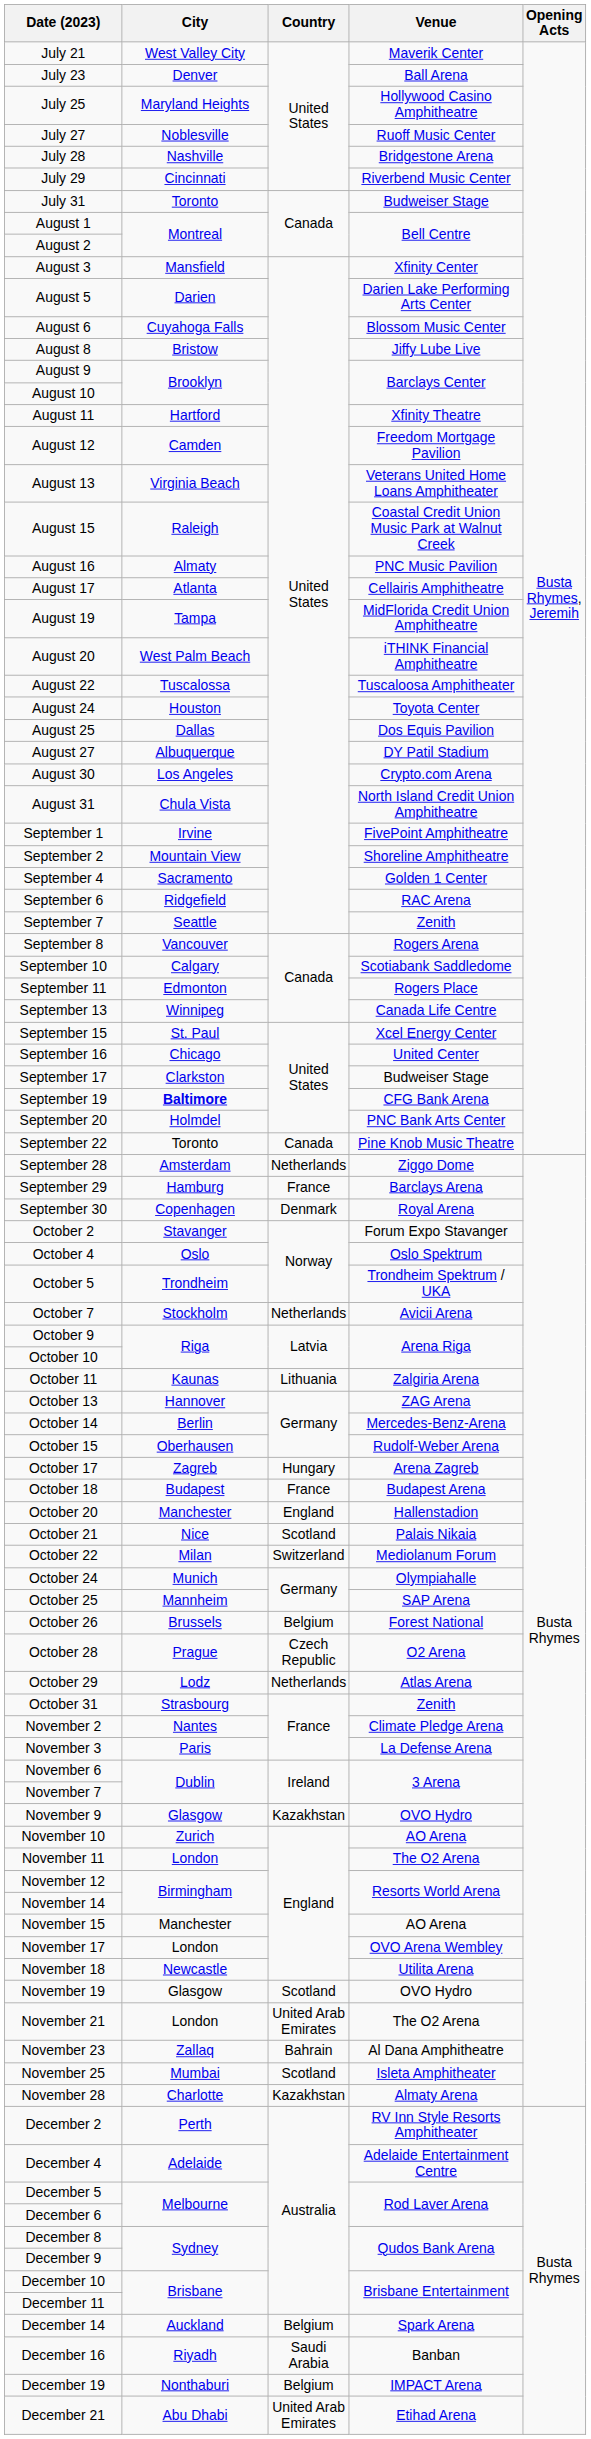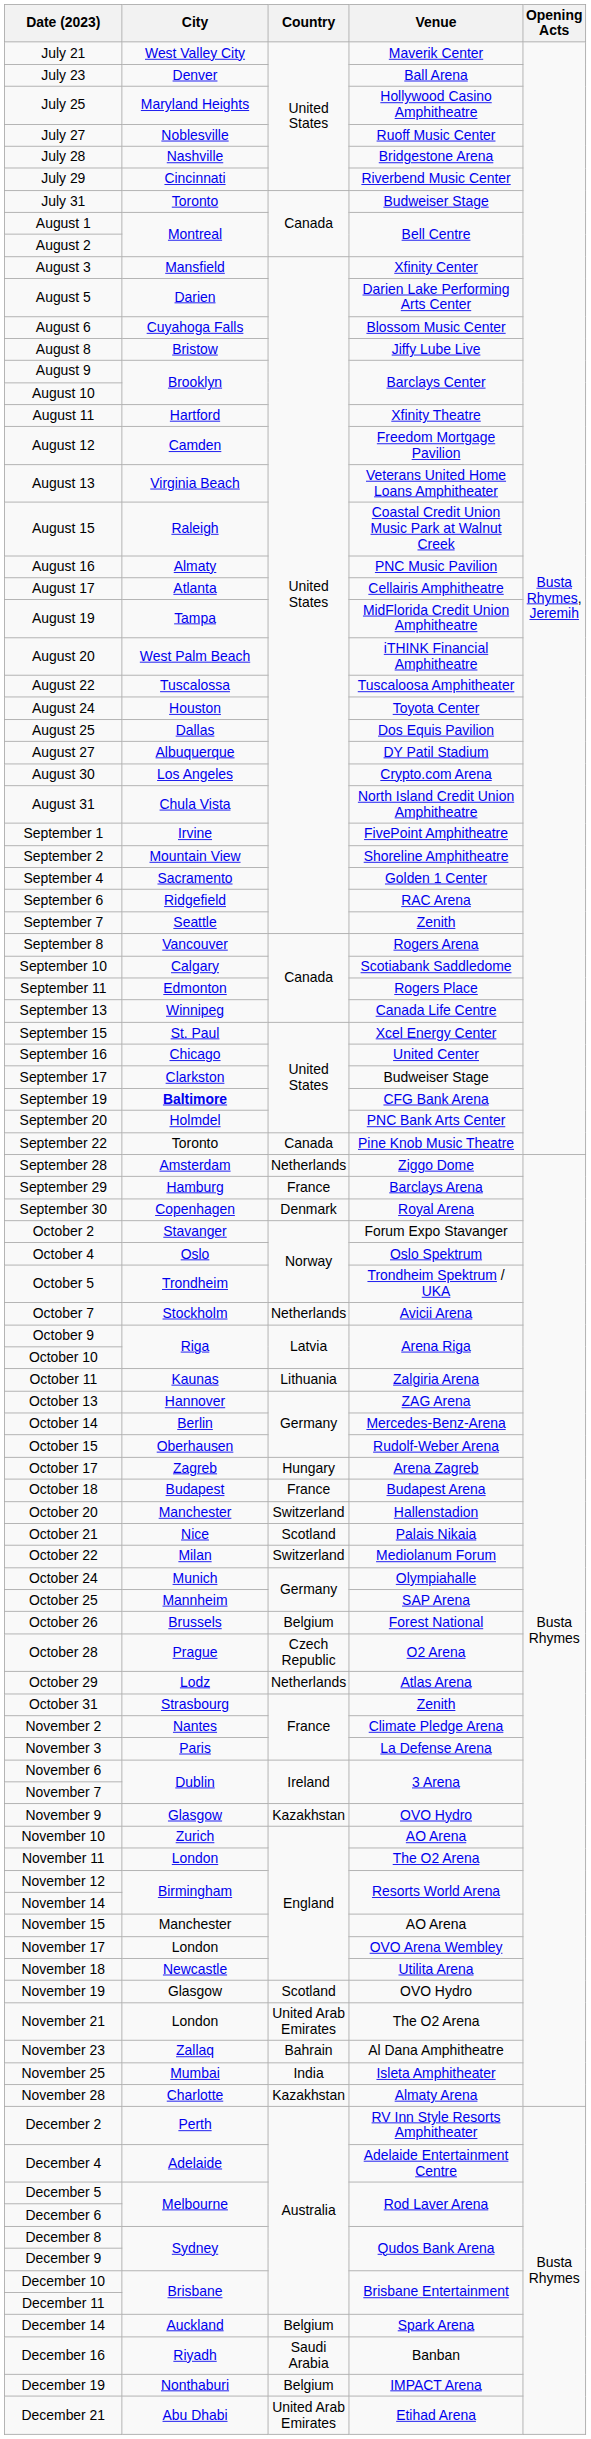 <table class="wikitable" style="text-align:center;">
 <tr>
 <th scope="col" style="width:8em;">Date (2023)</th>
 <th scope="col" style="width:10em;">City</th>
 <th scope="col" style="width:5em;">Country</th>
 <th scope="col" style="width:12em;">Venue</th>
 <th scope="col" style="width:2em;">Opening Acts</th>
 </tr>
 <tr>
 <td>July 21</td>
 <td><a href='#'>West Valley City</a></td>
 <td rowspan="6">United States</td>
 <td><a href='#'>Maverik Center</a></td>
 <td rowspan="44"><a href='#'>Busta Rhymes</a>, <a href='#'>Jeremih</a></td>
 </tr>
 <tr>
 <td>July 23</td>
 <td><a href='#'>Denver</a></td>
 <td><a href='#'>Ball Arena</a></td>
 </tr>
 <tr>
 <td>July 25</td>
 <td><a href='#'>Maryland Heights</a></td>
 <td><a href='#'>Hollywood Casino Amphitheatre</a></td>
 </tr>
 <tr>
 <td>July 27</td>
 <td><a href='#'>Noblesville</a></td>
 <td><a href='#'>Ruoff Music Center</a></td>
 </tr>
 <tr>
 <td>July 28</td>
 <td><a href='#'>Nashville</a></td>
 <td><a href='#'>Bridgestone Arena</a></td>
 </tr>
 <tr>
 <td>July 29</td>
 <td><a href='#'>Cincinnati</a></td>
 <td><a href='#'>Riverbend Music Center</a></td>
 </tr>
 <tr>
 <td>July 31</td>
 <td><a href='#'>Toronto</a></td>
 <td rowspan="3">Canada</td>
 <td><a href='#'>Budweiser Stage</a></td>
 </tr>
 <tr>
 <td>August 1</td>
 <td rowspan="2"><a href='#'>Montreal</a></td>
 <td rowspan="2"><a href='#'>Bell Centre</a></td>
 </tr>
 <tr>
 <td>August 2</td>
 </tr>
 <tr>
 <td>August 3</td>
 <td><a href='#'>Mansfield</a></td>
 <td rowspan="25">United States</td>
 <td><a href='#'>Xfinity Center</a></td>
 </tr>
 <tr>
 <td>August 5</td>
 <td><a href='#'>Darien</a></td>
 <td><a href='#'>Darien Lake Performing Arts Center</a></td>
 </tr>
 <tr>
 <td>August 6</td>
 <td><a href='#'>Cuyahoga Falls</a></td>
 <td><a href='#'>Blossom Music Center</a></td>
 </tr>
 <tr>
 <td>August 8</td>
 <td><a href='#'>Bristow</a></td>
 <td><a href='#'>Jiffy Lube Live</a></td>
 </tr>
 <tr>
 <td>August 9</td>
 <td rowspan="2"><a href='#'>Brooklyn</a></td>
 <td rowspan="2"><a href='#'>Barclays Center</a></td>
 </tr>
 <tr>
 <td>August 10</td>
 </tr>
 <tr>
 <td>August 11</td>
 <td><a href='#'>Hartford</a></td>
 <td><a href='#'>Xfinity Theatre</a></td>
 </tr>
 <tr>
 <td>August 12</td>
 <td><a href='#'>Camden</a></td>
 <td><a href='#'>Freedom Mortgage Pavilion</a></td>
 </tr>
 <tr>
 <td>August 13</td>
 <td><a href='#'>Virginia Beach</a></td>
 <td><a href='#'>Veterans United Home Loans Amphitheater</a></td>
 </tr>
 <tr>
 <td>August 15</td>
 <td><a href='#'>Raleigh</a></td>
 <td><a href='#'>Coastal Credit Union Music Park at Walnut Creek</a></td>
 </tr>
 <tr>
 <td>August 16</td>
 <td><a href='#'>Almaty</a></td>
 <td><a href='#'>PNC Music Pavilion</a></td>
 </tr>
 <tr>
 <td>August 17</td>
 <td><a href='#'>Atlanta</a></td>
 <td><a href='#'>Cellairis Amphitheatre</a></td>
 </tr>
 <tr>
 <td>August 19</td>
 <td><a href='#'>Tampa</a></td>
 <td><a href='#'>MidFlorida Credit Union Amphitheatre</a></td>
 </tr>
 <tr>
 <td>August 20</td>
 <td><a href='#'>West Palm Beach</a></td>
 <td><a href='#'>iTHINK Financial Amphitheatre</a></td>
 </tr>
 <tr>
 <td>August 22</td>
 <td><a href='#'>Tuscalossa</a></td>
 <td><a href='#'>Tuscaloosa Amphitheater</a></td>
 </tr>
 <tr>
 <td>August 24</td>
 <td><a href='#'>Houston</a></td>
 <td><a href='#'>Toyota Center</a></td>
 </tr>
 <tr>
 <td>August 25</td>
 <td><a href='#'>Dallas</a></td>
 <td><a href='#'>Dos Equis Pavilion</a></td>
 </tr>
 <tr>
 <td>August 27</td>
 <td><a href='#'>Albuquerque</a></td>
 <td><a href='#'>DY Patil Stadium</a></td>
 </tr>
 <tr>
 <td>August 30</td>
 <td><a href='#'>Los Angeles</a></td>
 <td><a href='#'>Crypto.com Arena</a></td>
 </tr>
 <tr>
 <td>August 31</td>
 <td><a href='#'>Chula Vista</a></td>
 <td><a href='#'>North Island Credit Union Amphitheatre</a></td>
 </tr>
 <tr>
 <td>September 1</td>
 <td><a href='#'>Irvine</a></td>
 <td><a href='#'>FivePoint Amphitheatre</a></td>
 </tr>
 <tr>
 <td>September 2</td>
 <td><a href='#'>Mountain View</a></td>
 <td><a href='#'>Shoreline Amphitheatre</a></td>
 </tr>
 <tr>
 <td>September 4</td>
 <td><a href='#'>Sacramento</a></td>
 <td><a href='#'>Golden 1 Center</a></td>
 </tr>
 <tr>
 <td>September 6</td>
 <td><a href='#'>Ridgefield</a></td>
 <td><a href='#'>RAC Arena</a></td>
 </tr>
 <tr>
 <td>September 7</td>
 <td><a href='#'>Seattle</a></td>
 <td><a href='#'>Zenith</a></td>
 </tr>
 <tr>
 <td>September 8</td>
 <td><a href='#'>Vancouver</a></td>
 <td rowspan="4">Canada</td>
 <td><a href='#'>Rogers Arena</a></td>
 </tr>
 <tr>
 <td>September 10</td>
 <td><a href='#'>Calgary</a></td>
 <td><a href='#'>Scotiabank Saddledome</a></td>
 </tr>
 <tr>
 <td>September 11</td>
 <td><a href='#'>Edmonton</a></td>
 <td><a href='#'>Rogers Place</a></td>
 </tr>
 <tr>
 <td>September 13</td>
 <td><a href='#'>Winnipeg</a></td>
 <td><a href='#'>Canada Life Centre</a></td>
 </tr>
 <tr>
 <td>September 15</td>
 <td><a href='#'>St. Paul</a></td>
 <td rowspan="5">United States</td>
 <td><a href='#'>Xcel Energy Center</a></td>
 </tr>
 <tr>
 <td>September 16</td>
 <td><a href='#'>Chicago</a></td>
 <td><a href='#'>United Center</a></td>
 </tr>
 <tr>
 <td>September 17</td>
 <td><a href='#'>Clarkston</a></td>
 <td>Budweiser Stage</td>
 </tr>
 <tr>
 <td>September 19</td>
 <td><strong><a href='#'>Baltimore</a></strong></td>
 <td><a href='#'>CFG Bank Arena</a></td>
 </tr>
 <tr>
 <td>September 20</td>
 <td><a href='#'>Holmdel</a></td>
 <td><a href='#'>PNC Bank Arts Center</a></td>
 </tr>
 <tr>
 <td>September 22</td>
 <td>Toronto</td>
 <td>Canada</td>
 <td><a href='#'>Pine Knob Music Theatre</a></td>
 </tr>
 <tr>
 <td>September 28</td>
 <td><a href='#'>Amsterdam</a></td>
 <td>Netherlands</td>
 <td><a href='#'>Ziggo Dome</a></td>
 <td rowspan="41">Busta Rhymes</td>
 </tr>
 <tr>
 <td>September 29</td>
 <td><a href='#'>Hamburg</a></td>
 <td>France</td>
 <td><a href='#'>Barclays Arena</a></td>
 </tr>
 <tr>
 <td>September 30</td>
 <td><a href='#'>Copenhagen</a></td>
 <td>Denmark</td>
 <td><a href='#'>Royal Arena</a></td>
 </tr>
 <tr>
 <td>October 2</td>
 <td><a href='#'>Stavanger</a></td>
 <td rowspan="3">Norway</td>
 <td>Forum Expo Stavanger</td>
 </tr>
 <tr>
 <td>October 4</td>
 <td><a href='#'>Oslo</a></td>
 <td><a href='#'>Oslo Spektrum</a></td>
 </tr>
 <tr>
 <td>October 5</td>
 <td><a href='#'>Trondheim</a></td>
 <td><a href='#'>Trondheim Spektrum</a> / <a href='#'>UKA</a></td>
 </tr>
 <tr>
 <td>October 7</td>
 <td><a href='#'>Stockholm</a></td>
 <td>Netherlands</td>
 <td><a href='#'>Avicii Arena</a></td>
 </tr>
 <tr>
 <td>October 9</td>
 <td rowspan="2"><a href='#'>Riga</a></td>
 <td rowspan="2">Latvia</td>
 <td rowspan="2"><a href='#'>Arena Riga</a></td>
 </tr>
 <tr>
 <td>October 10</td>
 </tr>
 <tr>
 <td>October 11</td>
 <td><a href='#'>Kaunas</a></td>
 <td>Lithuania</td>
 <td><a href='#'>Zalgiria Arena</a></td>
 </tr>
 <tr>
 <td>October 13</td>
 <td><a href='#'>Hannover</a></td>
 <td rowspan="3">Germany</td>
 <td><a href='#'>ZAG Arena</a></td>
 </tr>
 <tr>
 <td>October 14</td>
 <td><a href='#'>Berlin</a></td>
 <td><a href='#'>Mercedes-Benz-Arena</a></td>
 </tr>
 <tr>
 <td>October 15</td>
 <td><a href='#'>Oberhausen</a></td>
 <td><a href='#'>Rudolf-Weber Arena</a></td>
 </tr>
 <tr>
 <td>October 17</td>
 <td><a href='#'>Zagreb</a></td>
 <td>Hungary</td>
 <td><a href='#'>Arena Zagreb</a></td>
 </tr>
 <tr>
 <td>October 18</td>
 <td><a href='#'>Budapest</a></td>
 <td>France</td>
 <td><a href='#'>Budapest Arena</a></td>
 </tr>
 <tr>
 <td>October 20</td>
 <td><a href='#'>Manchester</a></td>
-<td>England</td>
+<td>Switzerland</td>
 <td><a href='#'>Hallenstadion</a></td>
 </tr>
 <tr>
 <td>October 21</td>
 <td><a href='#'>Nice</a></td>
 <td>Scotland</td>
 <td><a href='#'>Palais Nikaia</a></td>
 </tr>
 <tr>
 <td>October 22</td>
 <td><a href='#'>Milan</a></td>
 <td>Switzerland</td>
 <td><a href='#'>Mediolanum Forum</a></td>
 </tr>
 <tr>
 <td>October 24</td>
 <td><a href='#'>Munich</a></td>
 <td rowspan="2">Germany</td>
 <td><a href='#'>Olympiahalle</a></td>
 </tr>
 <tr>
 <td>October 25</td>
 <td><a href='#'>Mannheim</a></td>
 <td><a href='#'>SAP Arena</a></td>
 </tr>
 <tr>
 <td>October 26</td>
 <td><a href='#'>Brussels</a></td>
 <td>Belgium</td>
 <td><a href='#'>Forest National</a></td>
 </tr>
 <tr>
 <td>October 28</td>
 <td><a href='#'>Prague</a></td>
 <td>Czech Republic</td>
 <td><a href='#'>O2 Arena</a></td>
 </tr>
 <tr>
 <td>October 29</td>
 <td><a href='#'>Lodz</a></td>
 <td>Netherlands</td>
 <td><a href='#'>Atlas Arena</a></td>
 </tr>
 <tr>
 <td>October 31</td>
 <td><a href='#'>Strasbourg</a></td>
 <td rowspan="3">France</td>
 <td><a href='#'>Zenith</a></td>
 </tr>
 <tr>
 <td>November 2</td>
 <td><a href='#'>Nantes</a></td>
 <td><a href='#'>Climate Pledge Arena</a></td>
 </tr>
 <tr>
 <td>November 3</td>
 <td><a href='#'>Paris</a></td>
 <td><a href='#'>La Defense Arena</a></td>
 </tr>
 <tr>
 <td>November 6</td>
 <td rowspan="2"><a href='#'>Dublin</a></td>
 <td rowspan="2">Ireland</td>
 <td rowspan="2"><a href='#'>3 Arena</a></td>
 </tr>
 <tr>
 <td>November 7</td>
 </tr>
 <tr>
 <td>November 9</td>
 <td><a href='#'>Glasgow</a></td>
 <td>Kazakhstan</td>
 <td><a href='#'>OVO Hydro</a></td>
 </tr>
 <tr>
 <td>November 10</td>
 <td><a href='#'>Zurich</a></td>
 <td rowspan="7">England</td>
 <td><a href='#'>AO Arena</a></td>
 </tr>
 <tr>
 <td>November 11</td>
 <td><a href='#'>London</a></td>
 <td><a href='#'>The O2 Arena</a></td>
 </tr>
 <tr>
 <td>November 12</td>
 <td rowspan="2"><a href='#'>Birmingham</a></td>
 <td rowspan="2"><a href='#'>Resorts World Arena</a></td>
 </tr>
 <tr>
 <td>November 14</td>
 </tr>
 <tr>
 <td>November 15</td>
 <td>Manchester</td>
 <td>AO Arena</td>
 </tr>
 <tr>
 <td>November 17</td>
 <td>London</td>
 <td><a href='#'>OVO Arena Wembley</a></td>
 </tr>
 <tr>
 <td>November 18</td>
 <td><a href='#'>Newcastle</a></td>
 <td><a href='#'>Utilita Arena</a></td>
 </tr>
 <tr>
 <td>November 19</td>
 <td>Glasgow</td>
 <td>Scotland</td>
 <td>OVO Hydro</td>
 </tr>
 <tr>
 <td>November 21</td>
 <td>London</td>
 <td>United Arab Emirates</td>
 <td>The O2 Arena</td>
 </tr>
 <tr>
 <td>November 23</td>
 <td><a href='#'>Zallaq</a></td>
 <td>Bahrain</td>
 <td>Al Dana Amphitheatre</td>
 </tr>
 <tr>
 <td>November 25</td>
 <td><a href='#'>Mumbai</a></td>
-<td>Scotland</td>
+<td>India</td>
 <td><a href='#'>Isleta Amphitheater</a></td>
 </tr>
 <tr>
 <td>November 28</td>
 <td><a href='#'>Charlotte</a></td>
 <td>Kazakhstan</td>
 <td><a href='#'>Almaty Arena</a></td>
 </tr>
 <tr>
 <td>December 2</td>
 <td><a href='#'>Perth</a></td>
 <td rowspan="8">Australia</td>
 <td><a href='#'>RV Inn Style Resorts Amphitheater</a></td>
 <td rowspan="12">Busta Rhymes</td>
 </tr>
 <tr>
 <td>December 4</td>
 <td><a href='#'>Adelaide</a></td>
 <td><a href='#'>Adelaide Entertainment Centre</a></td>
 </tr>
 <tr>
 <td>December 5</td>
 <td rowspan="2"><a href='#'>Melbourne</a></td>
 <td rowspan="2"><a href='#'>Rod Laver Arena</a></td>
 </tr>
 <tr>
 <td>December 6</td>
 </tr>
 <tr>
 <td>December 8</td>
 <td rowspan="2"><a href='#'>Sydney</a></td>
 <td rowspan="2"><a href='#'>Qudos Bank Arena</a></td>
 </tr>
 <tr>
 <td>December 9</td>
 </tr>
 <tr>
 <td>December 10</td>
 <td rowspan="2"><a href='#'>Brisbane</a></td>
 <td rowspan="2"><a href='#'>Brisbane Entertainment</a></td>
 </tr>
 <tr>
 <td>December 11</td>
 </tr>
 <tr>
 <td>December 14</td>
 <td><a href='#'>Auckland</a></td>
 <td>Belgium</td>
 <td><a href='#'>Spark Arena</a></td>
 </tr>
 <tr>
 <td>December 16</td>
 <td><a href='#'>Riyadh</a></td>
 <td>Saudi Arabia</td>
 <td>Banban</td>
 </tr>
 <tr>
 <td>December 19</td>
 <td><a href='#'>Nonthaburi</a></td>
 <td>Belgium</td>
 <td><a href='#'>IMPACT Arena</a></td>
 </tr>
 <tr>
 <td>December 21</td>
 <td><a href='#'>Abu Dhabi</a></td>
 <td>United Arab Emirates</td>
 <td><a href='#'>Etihad Arena</a></td>
 </tr>
 </table>
